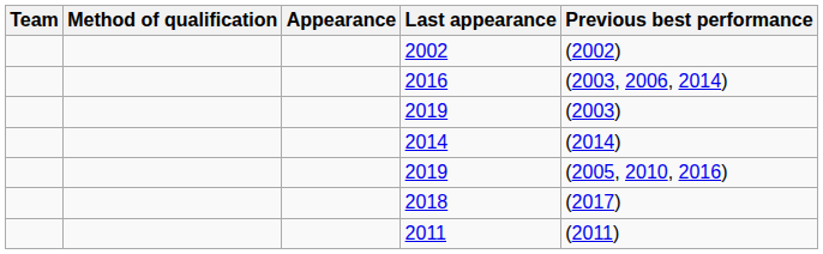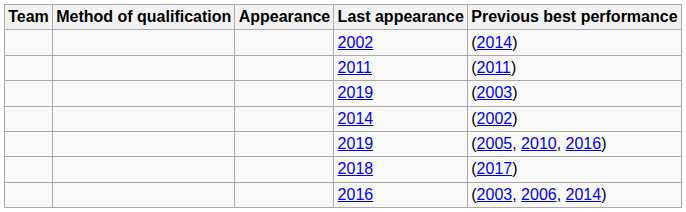 <table class="wikitable sortable">
 <tr>
 <th>Team</th>
 <th>Method of qualification</th>
 <th data-sort-type="number">Appearance</th>
 <th>Last appearance</th>
 <th>Previous best performance</th>
 </tr>
 <tr>
 <td></td>
 <td></td>
 <td></td>
 <td><a href='#'>2002</a></td>
-<td> (<a href='#'>2002</a>)</td>
+<td> (<a href='#'>2014</a>)</td>
 </tr>
 <tr>
 <td></td>
 <td></td>
 <td></td>
-<td><a href='#'>2016</a></td>
-<td> (<a href='#'>2003</a>, <a href='#'>2006</a>, <a href='#'>2014</a>)</td>
+<td><a href='#'>2011</a></td>
+<td> (<a href='#'>2011</a>)</td>
 </tr>
 <tr>
 <td></td>
 <td></td>
 <td></td>
 <td><a href='#'>2019</a></td>
 <td> (<a href='#'>2003</a>)</td>
 </tr>
 <tr>
 <td></td>
 <td></td>
 <td></td>
 <td><a href='#'>2014</a></td>
-<td> (<a href='#'>2014</a>)</td>
+<td> (<a href='#'>2002</a>)</td>
 </tr>
 <tr>
 <td></td>
 <td></td>
 <td></td>
 <td><a href='#'>2019</a></td>
 <td> (<a href='#'>2005</a>, <a href='#'>2010</a>, <a href='#'>2016</a>)</td>
 </tr>
 <tr>
 <td></td>
 <td></td>
 <td></td>
 <td><a href='#'>2018</a></td>
 <td> (<a href='#'>2017</a>)</td>
 </tr>
 <tr>
 <td></td>
 <td></td>
 <td></td>
-<td><a href='#'>2011</a></td>
-<td> (<a href='#'>2011</a>)</td>
+<td><a href='#'>2016</a></td>
+<td> (<a href='#'>2003</a>, <a href='#'>2006</a>, <a href='#'>2014</a>)</td>
 </tr>
 </table>
